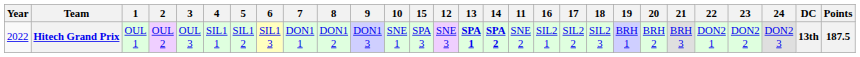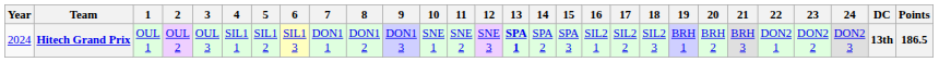 <table class="wikitable" style="text-align:center; font-size:85%">
 <tr>
 <th>Year</th>
 <th>Team</th>
 <th>1</th>
 <th>2</th>
 <th>3</th>
 <th>4</th>
 <th>5</th>
 <th>6</th>
 <th>7</th>
 <th>8</th>
 <th>9</th>
 <th>10</th>
-<th>15</th>
+<th>11</th>
 <th>12</th>
 <th>13</th>
 <th>14</th>
-<th>11</th>
+<th>15</th>
 <th>16</th>
 <th>17</th>
 <th>18</th>
 <th>19</th>
 <th>20</th>
 <th>21</th>
 <th>22</th>
 <th>23</th>
 <th>24</th>
 <th>DC</th>
 <th>Points</th>
 </tr>
 <tr>
-<td><a href='#'>2022</a></td>
+<td><a href='#'>2024</a></td>
 <th nowrap><a href='#'>Hitech Grand Prix</a></th>
 <td style="background:#DFFFDF;"><a href='#'>OUL<br>1</a><br></td>
 <td style="background:#EFCFFF;"><a href='#'>OUL<br>2</a><br></td>
 <td style="background:#DFFFDF;"><a href='#'>OUL<br>3</a><br></td>
 <td style="background:#DFFFDF;"><a href='#'>SIL1<br>1</a><br></td>
 <td style="background:#DFFFDF;"><a href='#'>SIL1<br>2</a><br></td>
 <td style="background:#FFFFBF;"><a href='#'>SIL1<br>3</a><br></td>
 <td style="background:#DFFFDF;"><a href='#'>DON1<br>1</a><br></td>
 <td style="background:#DFFFDF;"><a href='#'>DON1<br>2</a><br></td>
 <td style="background:#CFCFFF;"><a href='#'>DON1<br>3</a><br></td>
 <td style="background:#DFFFDF;"><a href='#'>SNE<br>1</a><br></td>
-<td style="background:#DFFFDF;"><a href='#'>SPA<br>3</a><br></td>
+<td style="background:#DFFFDF;"><a href='#'>SNE<br>2</a><br></td>
 <td style="background:#EFCFFF;"><a href='#'>SNE<br>3</a><br></td>
 <td style="background:#DFFFDF;"><strong><a href='#'>SPA<br>1</a><br></strong></td>
-<td style="background:#DFFFDF;"><strong><a href='#'>SPA<br>2</a><br></strong></td>
-<td style="background:#DFFFDF;"><a href='#'>SNE<br>2</a><br></td>
+<td style="background:#DFFFDF;"><a href='#'>SPA<br>2</a><br></td>
+<td style="background:#DFFFDF;"><a href='#'>SPA<br>3</a><br></td>
 <td style="background:#DFFFDF;"><a href='#'>SIL2<br>1</a><br></td>
 <td style="background:#DFFFDF;"><a href='#'>SIL2<br>2</a><br></td>
 <td style="background:#DFFFDF;"><a href='#'>SIL2<br>3</a><br></td>
 <td style="background:#CFCFFF;"><a href='#'>BRH<br>1</a><br></td>
 <td style="background:#DFFFDF;"><a href='#'>BRH<br>2</a><br></td>
 <td style="background:#DFDFDF;"><a href='#'>BRH<br>3</a><br></td>
 <td style="background:#DFFFDF;"><a href='#'>DON2<br>1</a><br></td>
 <td style="background:#DFFFDF;"><a href='#'>DON2<br>2</a><br></td>
 <td style="background:#DFDFDF;"><a href='#'>DON2<br>3</a><br></td>
 <th>13th</th>
-<th>187.5</th>
+<th>186.5</th>
 </tr>
 </table>
